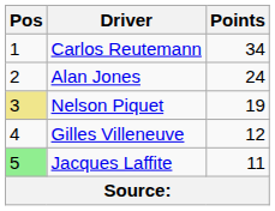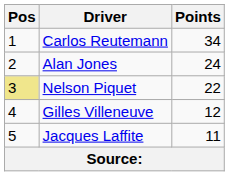 <table class="wikitable" style="font-size: 95%;">
 <tr>
 <th>Pos</th>
 <th>Driver</th>
 <th>Points</th>
 </tr>
 <tr>
 <td>1</td>
 <td> <a href='#'>Carlos Reutemann</a></td>
 <td style="text-align: right">34</td>
 </tr>
 <tr>
 <td>2</td>
 <td> <a href='#'>Alan Jones</a></td>
 <td style="text-align: right">24</td>
 </tr>
 <tr>
 <td style="background: khaki;">3</td>
 <td> <a href='#'>Nelson Piquet</a></td>
-<td style="text-align: right">19</td>
+<td style="text-align: right">22</td>
 </tr>
 <tr>
 <td>4</td>
 <td> <a href='#'>Gilles Villeneuve</a></td>
 <td style="text-align: right">12</td>
 </tr>
 <tr>
-<td style="background: lightgreen;">5</td>
+<td>5</td>
 <td> <a href='#'>Jacques Laffite</a></td>
 <td style="text-align: right">11</td>
 </tr>
 <tr>
 <th colspan=4>Source: </th>
 </tr>
 </table>
